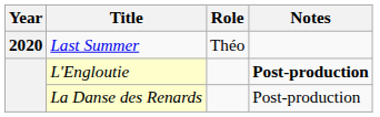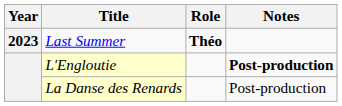 <table class="wikitable plainrowheaders sortable"  style=font-size:100%>
 <tr>
 <th scope="col">Year</th>
 <th scope="col">Title</th>
 <th scope="col">Role</th>
 <th class="unsortable">Notes</th>
 </tr>
 <tr>
-<th scope=row>2020</th>
+<th scope=row>2023</th>
 <td scope="row"><em><a href='#'>Last Summer</a></em></td>
-<td>Théo</td>
+<td><strong>Théo</strong></td>
 <td></td>
 </tr>
 <tr>
 <th rowspan="2" scope="row"></th>
 <td style="background:#FFFFCC;"><em>L'Engloutie</em> </td>
 <td></td>
 <td><strong>Post-production</strong></td>
 </tr>
 <tr>
 <td style="background:#FFFFCC;"><em>La Danse des Renards</em> </td>
 <td></td>
 <td>Post-production</td>
 </tr>
 </table>
